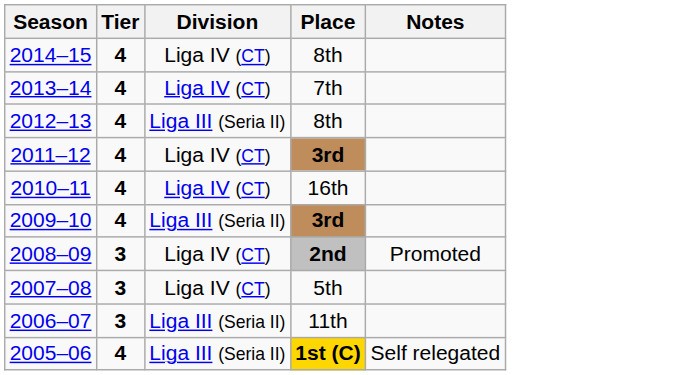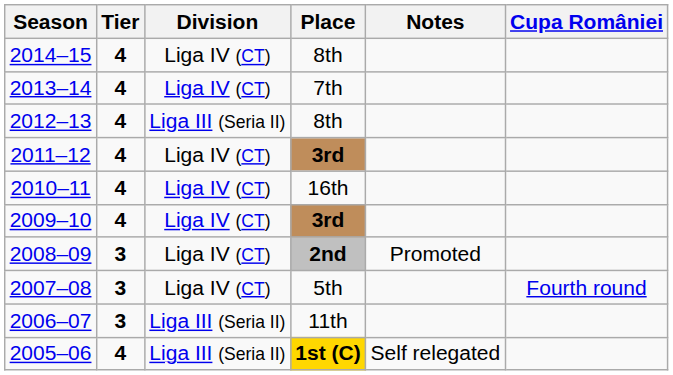 <table class="wikitable" style="text-align:center; font-size:90%">
 <tr>
 <th>Season</th>
 <th>Tier</th>
 <th>Division</th>
 <th>Place</th>
 <th>Notes</th>
+<th><a href='#'>Cupa României</a></th>
 </tr>
 <tr>
 <td><a href='#'>2014–15</a></td>
 <td><strong>4</strong></td>
 <td>Liga IV <small>(<a href='#'>CT</a>)</small></td>
 <td>8th</td>
+<td></td>
 <td></td>
 </tr>
 <tr>
 <td><a href='#'>2013–14</a></td>
 <td><strong>4</strong></td>
 <td><a href='#'>Liga IV</a> <small>(<a href='#'>CT</a>)</small></td>
 <td>7th</td>
 <td></td>
+<td></td>
 </tr>
 <tr>
 <td><a href='#'>2012–13</a></td>
 <td><strong>4</strong></td>
 <td><a href='#'>Liga III</a>  <small>(Seria II)</small></td>
 <td>8th</td>
+<td></td>
 <td></td>
 </tr>
 <tr>
 <td><a href='#'>2011–12</a></td>
 <td><strong>4</strong></td>
 <td>Liga IV <small>(<a href='#'>CT</a>)</small></td>
 <td align=center bgcolor=#BF8D5B><strong>3rd</strong></td>
 <td></td>
+<td></td>
 </tr>
 <tr>
 <td><a href='#'>2010–11</a></td>
 <td><strong>4</strong></td>
 <td><a href='#'>Liga IV</a> <small>(<a href='#'>CT</a>)</small></td>
 <td>16th</td>
 <td></td>
+<td></td>
 </tr>
 <tr>
 <td><a href='#'>2009–10</a></td>
 <td><strong>4</strong></td>
-<td><a href='#'>Liga III</a>  <small>(Seria II)</small></td>
+<td><a href='#'>Liga IV</a> <small>(<a href='#'>CT</a>)</small></td>
 <td align=center bgcolor=#BF8D5B><strong>3rd</strong></td>
+<td></td>
 <td></td>
 </tr>
 <tr>
 <td><a href='#'>2008–09</a></td>
 <td><strong>3</strong></td>
 <td>Liga IV <small>(<a href='#'>CT</a>)</small></td>
 <td align=center bgcolor=silver><strong>2nd</strong></td>
 <td>Promoted</td>
+<td></td>
 </tr>
 <tr>
 <td><a href='#'>2007–08</a></td>
 <td><strong>3</strong></td>
 <td>Liga IV <small>(<a href='#'>CT</a>)</small></td>
 <td>5th</td>
 <td></td>
+<td><a href='#'>Fourth round</a></td>
 </tr>
 <tr>
 <td><a href='#'>2006–07</a></td>
 <td><strong>3</strong></td>
 <td><a href='#'>Liga III</a>  <small>(Seria II)</small></td>
 <td>11th</td>
+<td></td>
 <td></td>
 </tr>
 <tr>
 <td><a href='#'>2005–06</a></td>
 <td><strong>4</strong></td>
 <td><a href='#'>Liga III</a>  <small>(Seria II)</small></td>
 <td align=center bgcolor=gold><strong>1st (C)</strong></td>
 <td>Self relegated</td>
+<td></td>
 </tr>
 </table>
